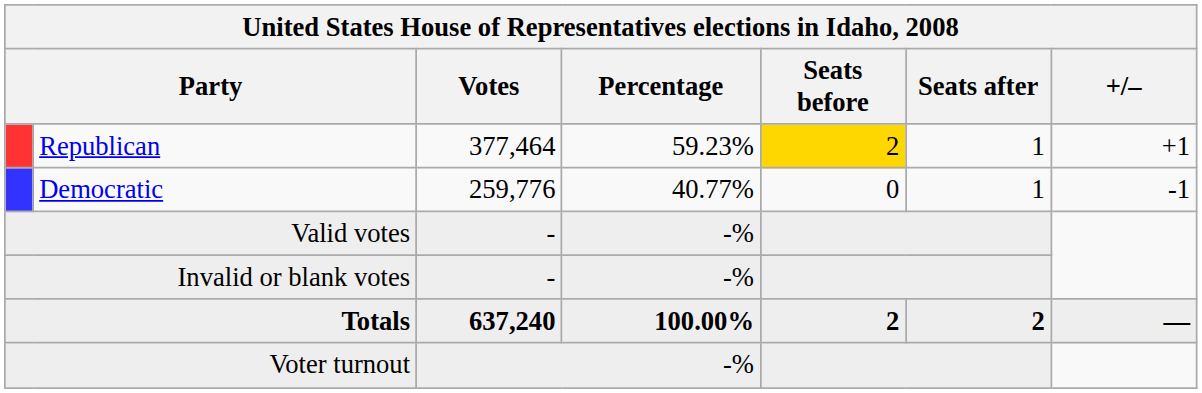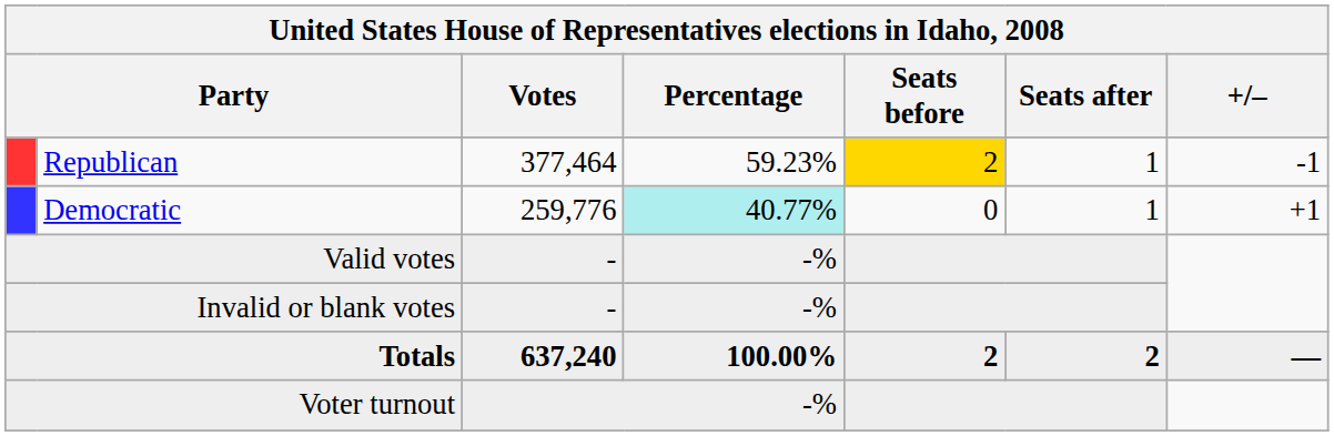 <table class="wikitable" style="font-size: 95%;">
 <tr>
 <th colspan="7">United States House of Representatives elections in Idaho, 2008</th>
 </tr>
 <tr>
 <th colspan=2 style="width: 15em">Party</th>
 <th style="width: 5em">Votes</th>
 <th style="width: 7em">Percentage</th>
 <th style="width: 5em">Seats before</th>
 <th style="width: 5em">Seats after</th>
 <th style="width: 5em">+/–</th>
 </tr>
 <tr>
 <th style="background-color:#FF3333; width: 3px"></th>
 <td style="width: 130px"><a href='#'>Republican</a></td>
 <td align="right">377,464</td>
 <td align="right">59.23%</td>
 <td align="right" style="background: gold;">2</td>
 <td align="right">1</td>
-<td align="right">+1</td>
+<td align="right">-1</td>
 </tr>
 <tr>
 <th style="background-color:#3333FF; width: 3px"></th>
 <td style="width: 130px"><a href='#'>Democratic</a></td>
 <td align="right">259,776</td>
-<td align="right">40.77%</td>
+<td align="right" style="background: paleturquoise;">40.77%</td>
 <td align="right">0</td>
 <td align="right">1</td>
-<td align="right">-1</td>
+<td align="right">+1</td>
 </tr>
 <tr bgcolor="#EEEEEE">
 <td colspan="2" align="right">Valid votes</td>
 <td align="right">-</td>
 <td align="right">-%</td>
 <td colspan="2" align="right"></td>
 </tr>
 <tr bgcolor="#EEEEEE">
 <td colspan="2" align="right">Invalid or blank votes</td>
 <td align="right">-</td>
 <td align="right">-%</td>
 <td colspan="2" align="right"></td>
 </tr>
 <tr bgcolor="#EEEEEE">
 <td colspan="2" align="right"><strong>Totals</strong></td>
 <td align="right"><strong>637,240</strong></td>
 <td align="right"><strong>100.00%</strong></td>
 <td align="right"><strong>2</strong></td>
 <td align="right"><strong>2</strong></td>
 <td align="right"><strong>—</strong></td>
 </tr>
 <tr bgcolor="#EEEEEE">
 <td colspan="2" align="right">Voter turnout</td>
 <td colspan="2" align="right">-%</td>
 <td colspan="2" align="right"></td>
 </tr>
 </table>
